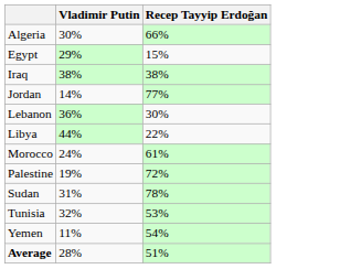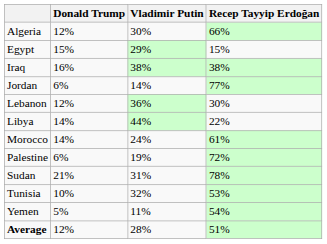 <table class="wikitable sortable">
 <tr>
 <th></th>
+<th>Donald Trump</th>
 <th>Vladimir Putin</th>
 <th>Recep Tayyip Erdoğan</th>
 </tr>
 <tr>
 <td>Algeria</td>
+<td>12%</td>
 <td>30%</td>
 <td style="background:#cfc;">66%</td>
 </tr>
 <tr>
 <td>Egypt</td>
+<td>15%</td>
 <td style="background:#cfc;">29%</td>
 <td>15%</td>
 </tr>
 <tr>
 <td>Iraq</td>
+<td>16%</td>
 <td style="background:#cfc;">38%</td>
 <td style="background:#cfc;">38%</td>
 </tr>
 <tr>
 <td>Jordan</td>
+<td>6%</td>
 <td>14%</td>
 <td style="background:#cfc;">77%</td>
 </tr>
 <tr>
 <td>Lebanon</td>
+<td>12%</td>
 <td style="background:#cfc;">36%</td>
 <td>30%</td>
 </tr>
 <tr>
 <td>Libya</td>
+<td>14%</td>
 <td style="background:#cfc;">44%</td>
 <td>22%</td>
 </tr>
 <tr>
 <td>Morocco</td>
+<td>14%</td>
 <td>24%</td>
 <td style="background:#cfc;">61%</td>
 </tr>
 <tr>
 <td>Palestine</td>
+<td>6%</td>
 <td>19%</td>
 <td style="background:#cfc;">72%</td>
 </tr>
 <tr>
 <td>Sudan</td>
+<td>21%</td>
 <td>31%</td>
 <td style="background:#cfc;">78%</td>
 </tr>
 <tr>
 <td>Tunisia</td>
+<td>10%</td>
 <td>32%</td>
 <td style="background:#cfc;">53%</td>
 </tr>
 <tr>
 <td>Yemen</td>
+<td>5%</td>
 <td>11%</td>
 <td style="background:#cfc;">54%</td>
 </tr>
 <tr>
 <td><strong>Average</strong></td>
+<td>12%</td>
 <td>28%</td>
 <td style="background:#cfc;">51%</td>
 </tr>
 </table>
